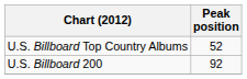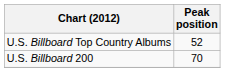 <table class="wikitable">
 <tr>
 <th>Chart (2012)</th>
 <th>Peak<br>position</th>
 </tr>
 <tr>
 <td>U.S. <em>Billboard</em> Top Country Albums</td>
 <td align="center">52</td>
 </tr>
 <tr>
 <td>U.S. <em>Billboard</em> 200</td>
-<td align="center">92</td>
+<td align="center">70</td>
 </tr>
 <tr>
 </tr>
 </table>
